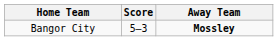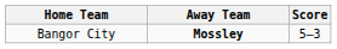 <table class="wikitable" style="text-align:center">
 <tr>
 <th width=150>Home Team</th>
+<th width=150>Away Team</th>
 <th width=20>Score</th>
-<th width=150>Away Team</th>
 </tr>
 <tr>
 <td>Bangor City</td>
+<td><strong>Mossley</strong></td>
 <td>5–3</td>
-<td><strong>Mossley</strong></td>
 </tr>
 </table>
